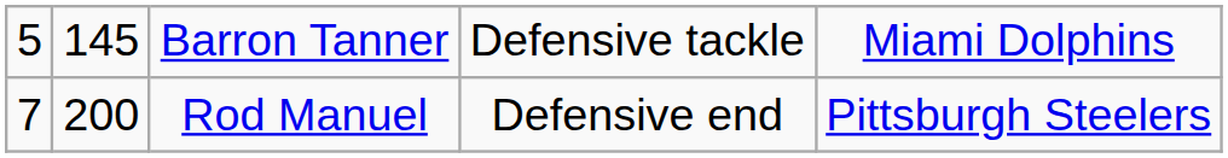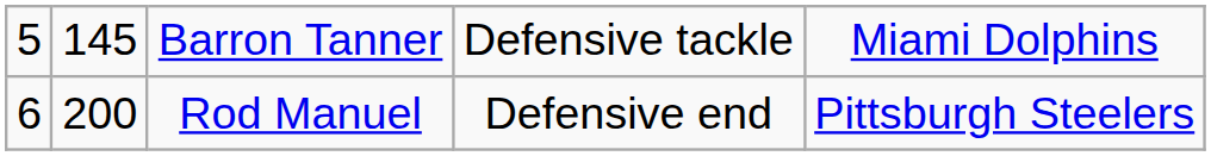 <table class="wikitable" style="text-align:center">
 <tr>
 <td>5</td>
 <td>145</td>
 <td><a href='#'>Barron Tanner</a></td>
 <td>Defensive tackle</td>
 <td><a href='#'>Miami Dolphins</a></td>
 </tr>
 <tr>
-<td>7</td>
+<td>6</td>
 <td>200</td>
 <td><a href='#'>Rod Manuel</a></td>
 <td>Defensive end</td>
 <td><a href='#'>Pittsburgh Steelers</a></td>
 </tr>
 </table>
